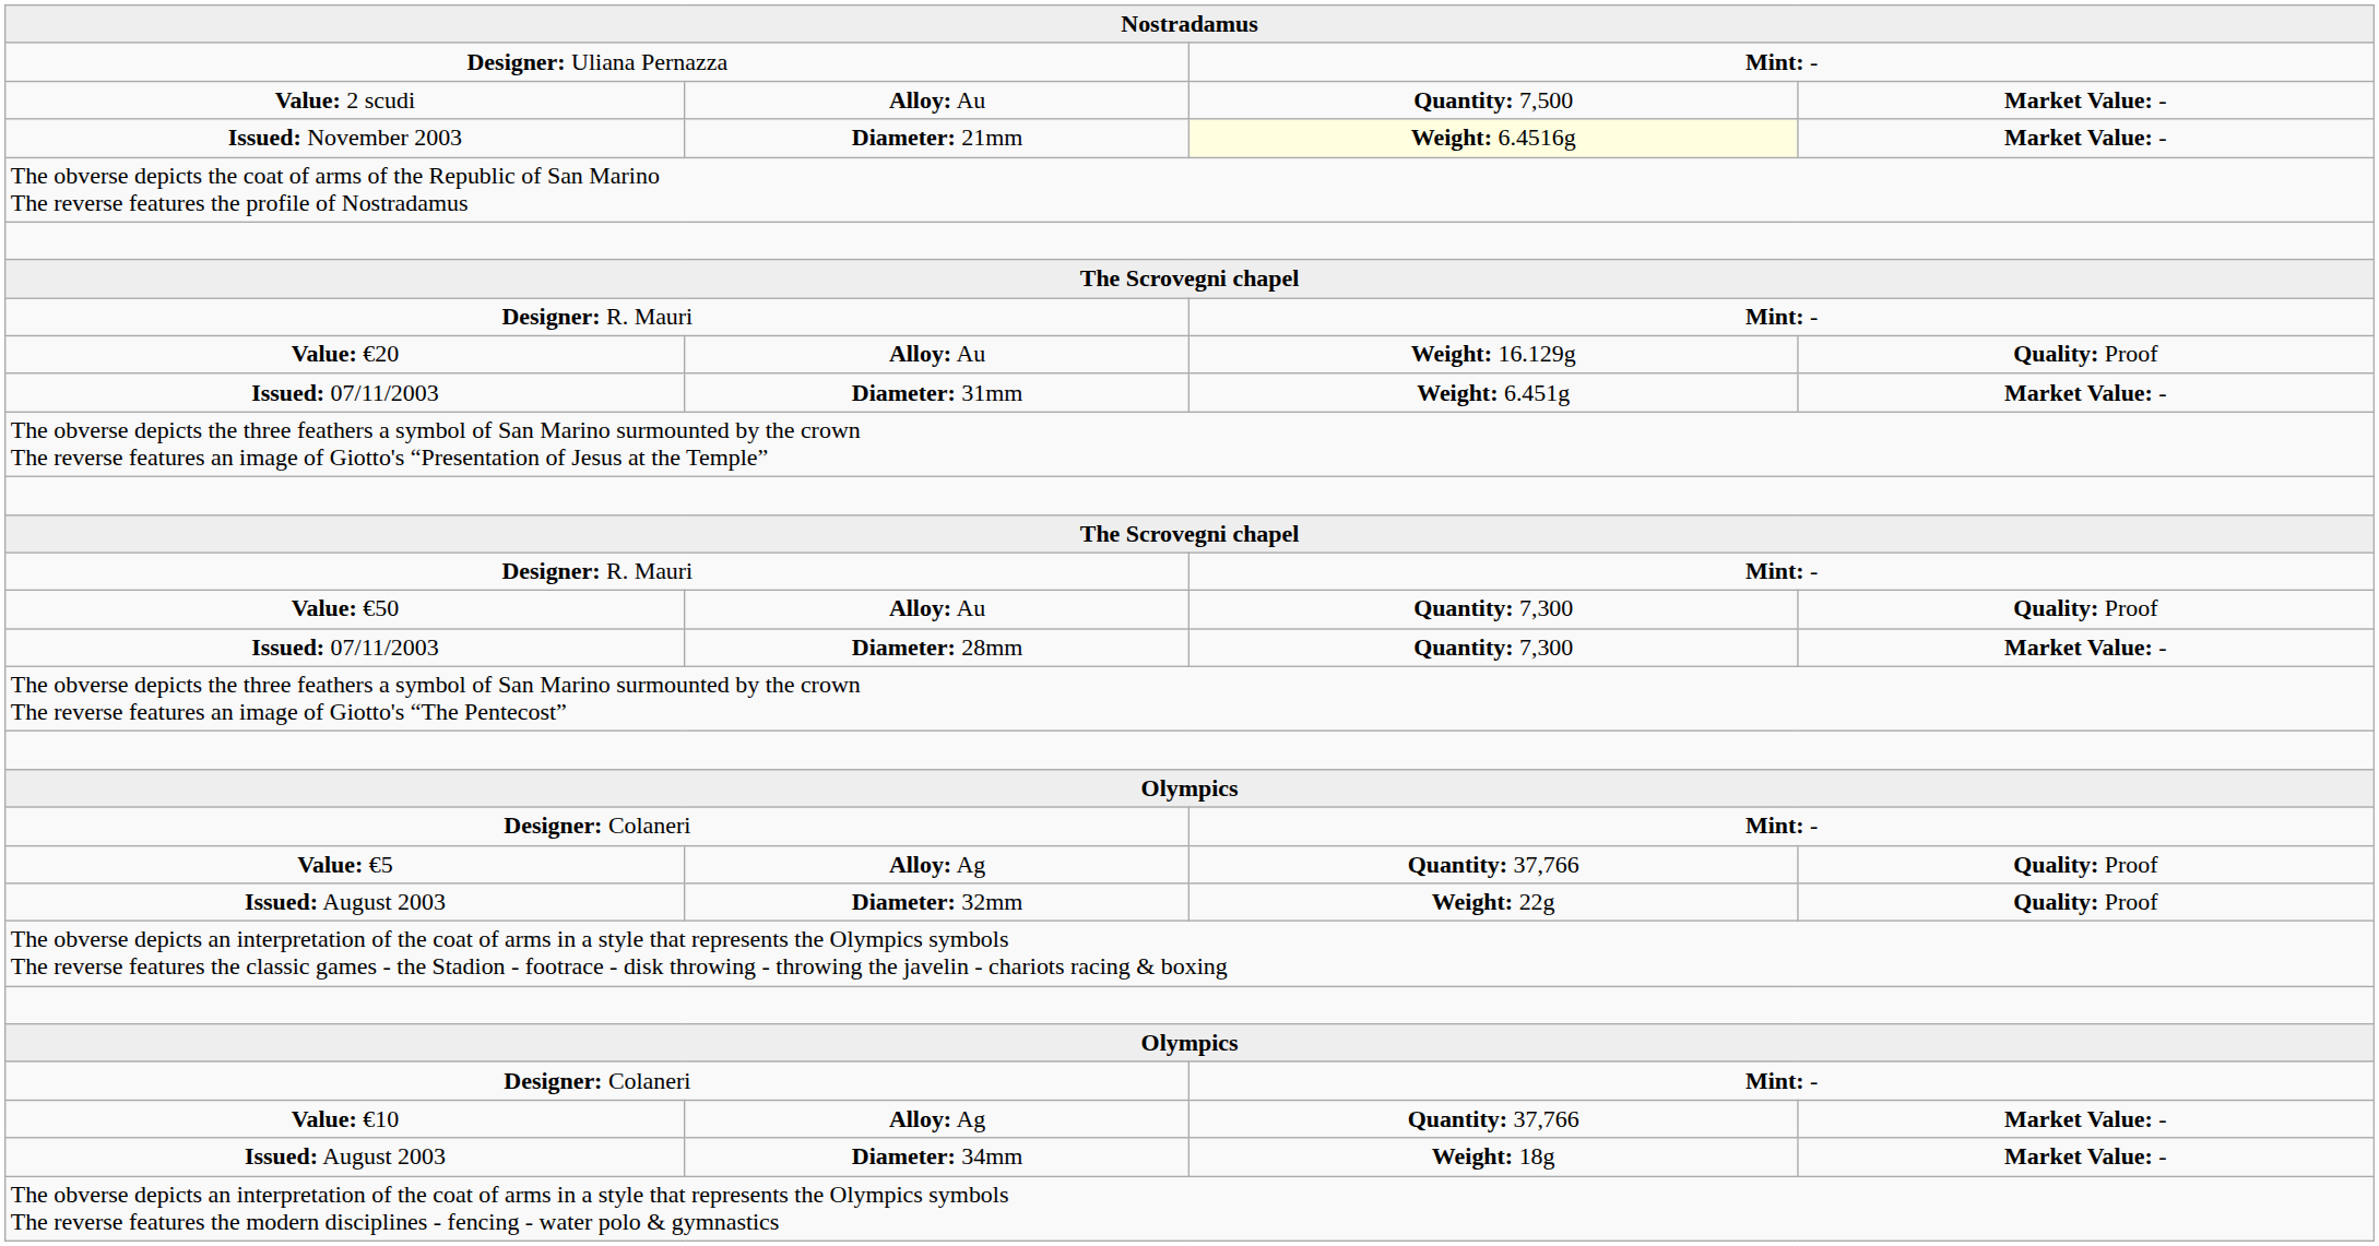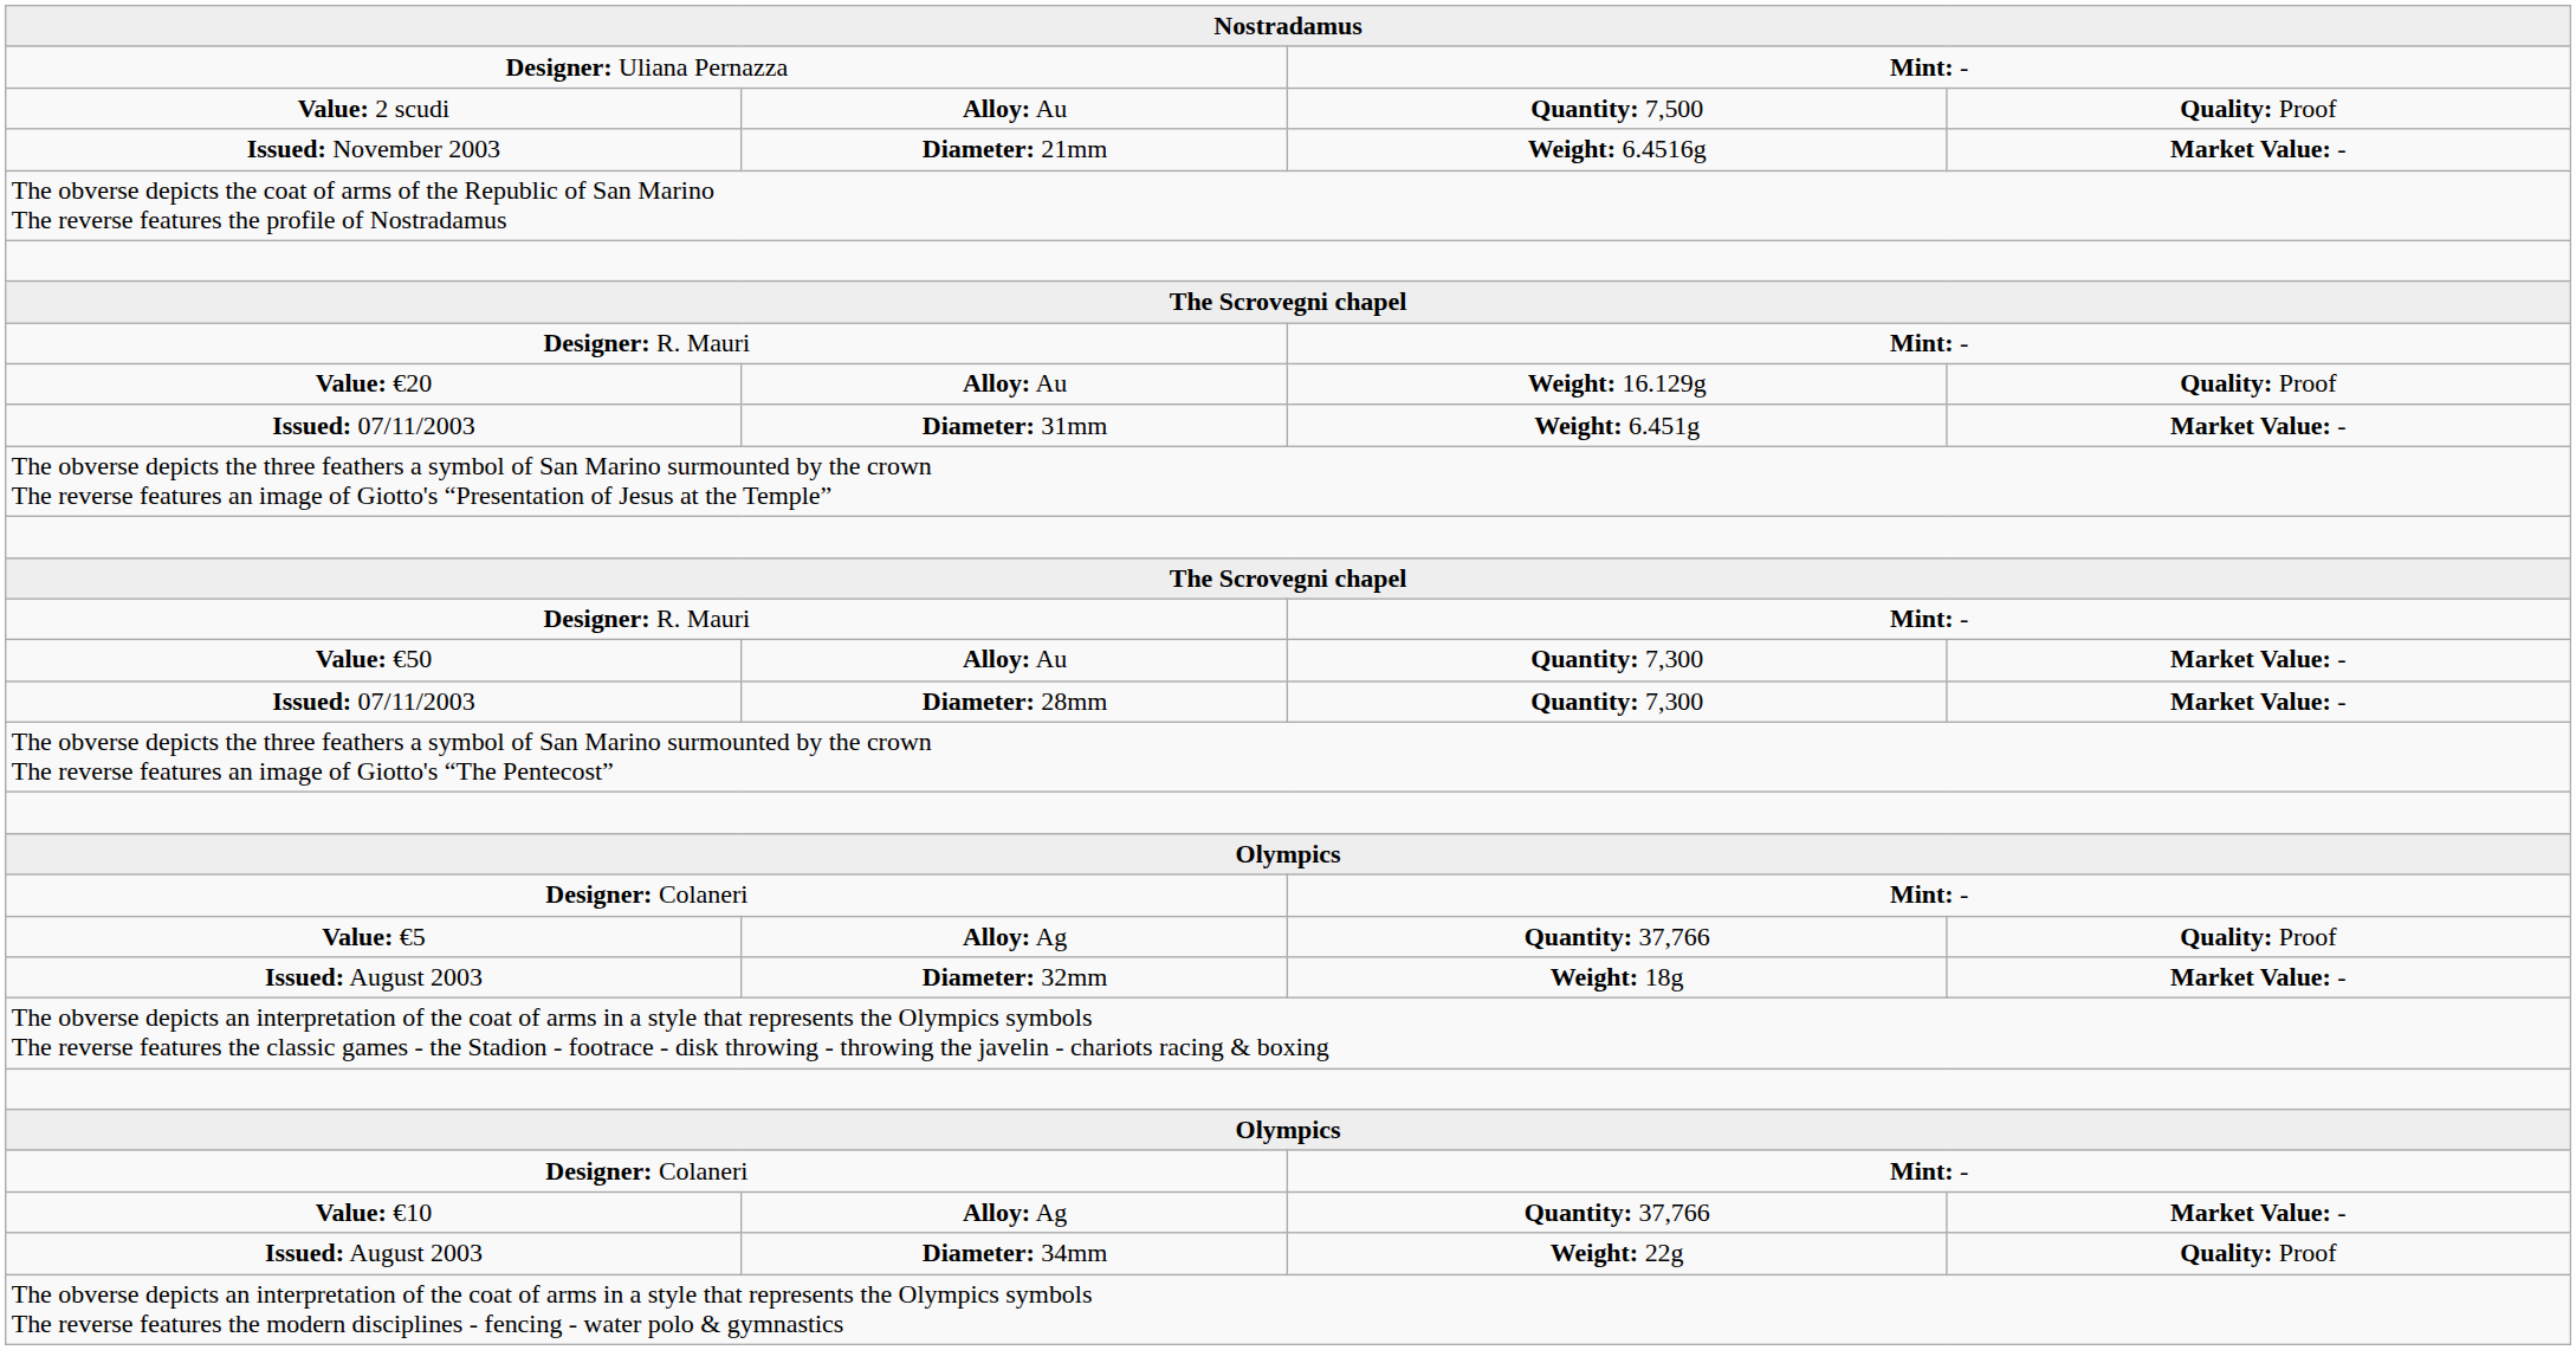 <table class="wikitable" width="100%">
 <tr>
 <th colspan="4" align=center style="background:#eeeeee;">Nostradamus</th>
 </tr>
 <tr>
 <td colspan="2" width="50%" align=center><strong>Designer:</strong>	Uliana Pernazza</td>
 <td colspan="2" width="50%" align=center><strong>Mint:</strong> -</td>
 </tr>
 <tr>
 <td align=center><strong>Value:</strong>	2 scudi</td>
 <td align=center><strong>Alloy:</strong>	Au</td>
 <td align=center><strong>Quantity:</strong>	7,500</td>
-<td align=center><strong>Market Value:</strong>	-</td>
+<td align=center><strong>Quality:</strong>	Proof</td>
 </tr>
 <tr>
 <td align=center><strong>Issued:</strong>	November 2003</td>
 <td align=center><strong>Diameter:</strong>	21mm</td>
-<td align=center style="background: lightyellow;"><strong>Weight:</strong>	6.4516g</td>
+<td align=center><strong>Weight:</strong>	6.4516g</td>
 <td align=center><strong>Market Value:</strong>	-</td>
 </tr>
 <tr>
 <td colspan="4" align=left>The obverse depicts the coat of arms of the Republic of San Marino<br>The reverse features the profile of Nostradamus</td>
 </tr>
 <tr>
 <td colspan="4" align=left> </td>
 </tr>
 <tr>
 <th colspan="4" align=center style="background:#eeeeee;">The Scrovegni chapel</th>
 </tr>
 <tr>
 <td colspan="2" width="50%" align=center><strong>Designer:</strong>	R. Mauri</td>
 <td colspan="2" width="50%" align=center><strong>Mint:</strong> -</td>
 </tr>
 <tr>
 <td align=center><strong>Value:</strong>	€20</td>
 <td align=center><strong>Alloy:</strong>	Au</td>
 <td align=center><strong>Weight:</strong>	16.129g</td>
 <td align=center><strong>Quality:</strong>	Proof</td>
 </tr>
 <tr>
 <td align=center><strong>Issued:</strong>	07/11/2003</td>
 <td align=center><strong>Diameter:</strong>	31mm</td>
 <td align=center><strong>Weight:</strong>	6.451g</td>
 <td align=center><strong>Market Value:</strong>	-</td>
 </tr>
 <tr>
 <td colspan="4" align=left>The obverse depicts the three feathers a symbol of San Marino surmounted by the crown<br>The reverse features an image of Giotto's “Presentation of Jesus at the Temple”</td>
 </tr>
 <tr>
 <td colspan="4" align=left> </td>
 </tr>
 <tr>
 <th colspan="4" align=center style="background:#eeeeee;">The Scrovegni chapel</th>
 </tr>
 <tr>
 <td colspan="2" width="50%" align=center><strong>Designer:</strong>	R. Mauri</td>
 <td colspan="2" width="50%" align=center><strong>Mint:</strong> -</td>
 </tr>
 <tr>
 <td align=center><strong>Value:</strong>	€50</td>
 <td align=center><strong>Alloy:</strong>	Au</td>
 <td align=center><strong>Quantity:</strong>	7,300</td>
-<td align=center><strong>Quality:</strong>	Proof</td>
+<td align=center><strong>Market Value:</strong>	-</td>
 </tr>
 <tr>
 <td align=center><strong>Issued:</strong>	07/11/2003</td>
 <td align=center><strong>Diameter:</strong>	28mm</td>
 <td align=center><strong>Quantity:</strong>	7,300</td>
 <td align=center><strong>Market Value:</strong>	-</td>
 </tr>
 <tr>
 <td colspan="4" align=left>The obverse depicts the three feathers a symbol of San Marino surmounted by the crown<br>The reverse features an image of Giotto's “The Pentecost”</td>
 </tr>
 <tr>
 <td colspan="4" align=left> </td>
 </tr>
 <tr>
 <th colspan="4" align=center style="background:#eeeeee;">Olympics</th>
 </tr>
 <tr>
 <td colspan="2" width="50%" align=center><strong>Designer:</strong>	Colaneri</td>
 <td colspan="2" width="50%" align=center><strong>Mint:</strong> -</td>
 </tr>
 <tr>
 <td align=center><strong>Value:</strong>	€5</td>
 <td align=center><strong>Alloy:</strong>	Ag</td>
 <td align=center><strong>Quantity:</strong>	37,766</td>
 <td align=center><strong>Quality:</strong>	Proof</td>
 </tr>
 <tr>
 <td align=center><strong>Issued:</strong>	August 2003</td>
 <td align=center><strong>Diameter:</strong>	32mm</td>
-<td align=center><strong>Weight:</strong>	22g</td>
-<td align=center><strong>Quality:</strong>	Proof</td>
+<td align=center><strong>Weight:</strong>	18g</td>
+<td align=center><strong>Market Value:</strong>	-</td>
 </tr>
 <tr>
 <td colspan="4" align=left>The obverse depicts an interpretation of the coat of arms in a style that represents the Olympics symbols<br>The reverse features the classic games - the Stadion - footrace - disk throwing - throwing the javelin - chariots racing & boxing</td>
 </tr>
 <tr>
 <td colspan="4" align=left> </td>
 </tr>
 <tr>
 <th colspan="4" align=center style="background:#eeeeee;">Olympics</th>
 </tr>
 <tr>
 <td colspan="2" width="50%" align=center><strong>Designer:</strong>	Colaneri</td>
 <td colspan="2" width="50%" align=center><strong>Mint:</strong> -</td>
 </tr>
 <tr>
 <td align=center><strong>Value:</strong>	€10</td>
 <td align=center><strong>Alloy:</strong>	Ag</td>
 <td align=center><strong>Quantity:</strong>	37,766</td>
 <td align=center><strong>Market Value:</strong>	-</td>
 </tr>
 <tr>
 <td align=center><strong>Issued:</strong>	August 2003</td>
 <td align=center><strong>Diameter:</strong>	34mm</td>
-<td align=center><strong>Weight:</strong>	18g</td>
-<td align=center><strong>Market Value:</strong>	-</td>
+<td align=center><strong>Weight:</strong>	22g</td>
+<td align=center><strong>Quality:</strong>	Proof</td>
 </tr>
 <tr>
 <td colspan="4" align=left>The obverse depicts an interpretation of the coat of arms in a style that represents the Olympics symbols<br>The reverse features the modern disciplines - fencing - water polo & gymnastics</td>
 </tr>
 </table>
